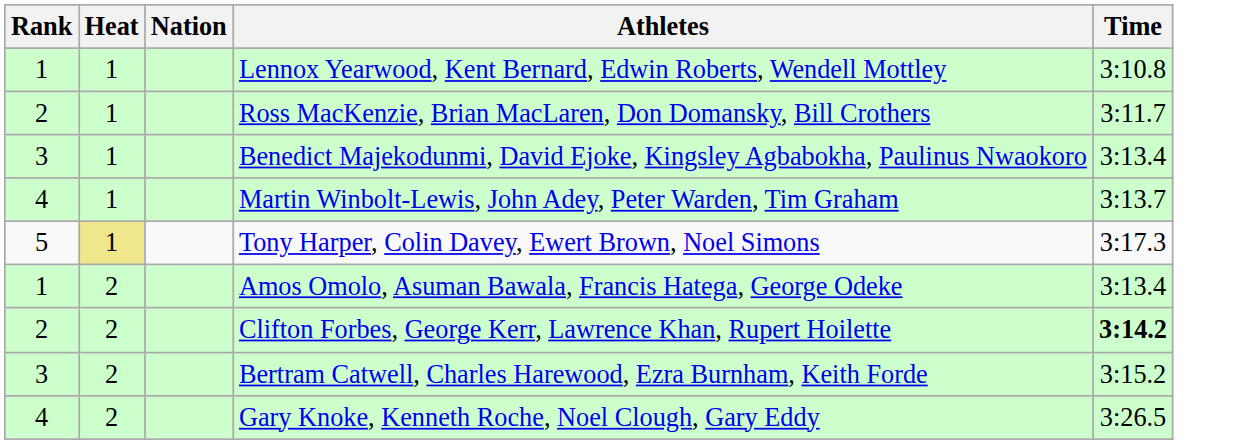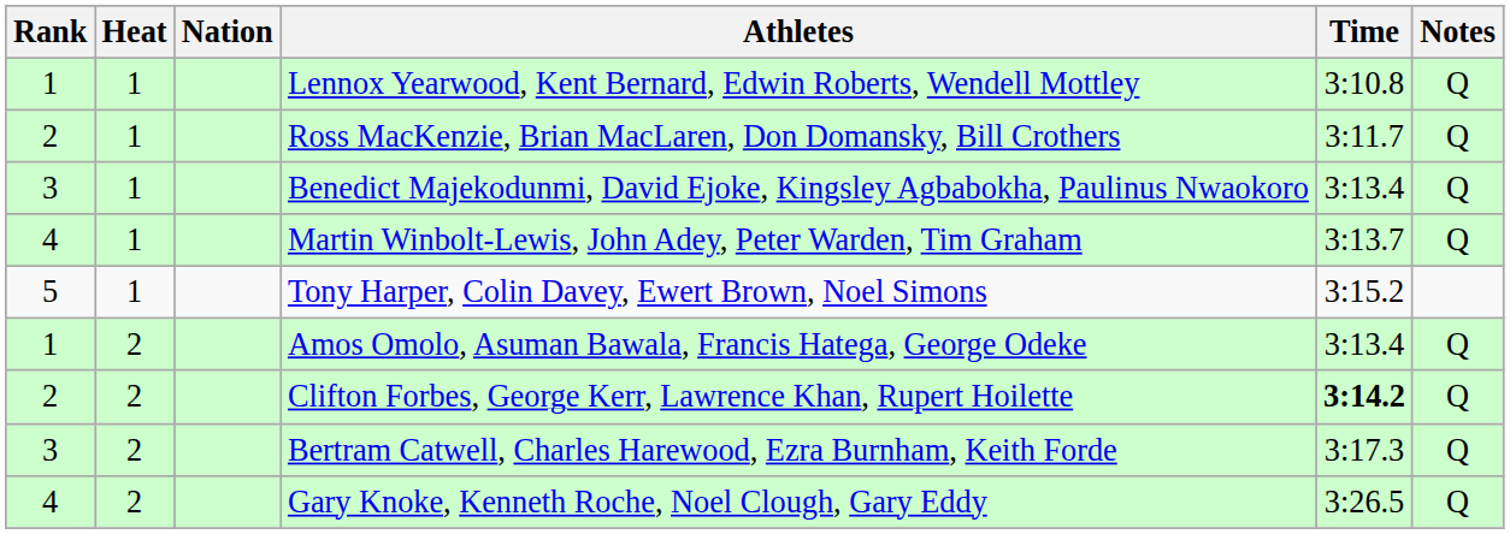 <table class="wikitable sortable" style="text-align:center;font-size:95%">
 <tr>
 <th scope="col">Rank</th>
 <th scope="col">Heat</th>
 <th scope="col">Nation</th>
 <th scope="col">Athletes</th>
 <th scope="col">Time</th>
+<th>Notes</th>
 </tr>
 <tr bgcolor=ccffcc>
 <td>1</td>
 <td>1</td>
 <td align=left></td>
 <td align=left><a href='#'>Lennox Yearwood</a>, <a href='#'>Kent Bernard</a>, <a href='#'>Edwin Roberts</a>, <a href='#'>Wendell Mottley</a></td>
 <td>3:10.8</td>
+<td>Q</td>
 </tr>
 <tr bgcolor=ccffcc>
 <td>2</td>
 <td>1</td>
 <td align=left></td>
 <td align=left><a href='#'>Ross MacKenzie</a>, <a href='#'>Brian MacLaren</a>, <a href='#'>Don Domansky</a>, <a href='#'>Bill Crothers</a></td>
 <td>3:11.7</td>
+<td>Q</td>
 </tr>
 <tr bgcolor=ccffcc>
 <td>3</td>
 <td>1</td>
 <td align=left></td>
 <td align=left><a href='#'>Benedict Majekodunmi</a>, <a href='#'>David Ejoke</a>, <a href='#'>Kingsley Agbabokha</a>, <a href='#'>Paulinus Nwaokoro</a></td>
 <td>3:13.4</td>
+<td>Q</td>
 </tr>
 <tr bgcolor=ccffcc>
 <td>4</td>
 <td>1</td>
 <td align=left></td>
 <td align=left><a href='#'>Martin Winbolt-Lewis</a>, <a href='#'>John Adey</a>, <a href='#'>Peter Warden</a>, <a href='#'>Tim Graham</a></td>
 <td>3:13.7</td>
+<td>Q</td>
 </tr>
 <tr>
 <td>5</td>
-<td style="background: khaki;">1</td>
+<td>1</td>
 <td align=left></td>
 <td align=left><a href='#'>Tony Harper</a>, <a href='#'>Colin Davey</a>, <a href='#'>Ewert Brown</a>, <a href='#'>Noel Simons</a></td>
-<td>3:17.3</td>
+<td>3:15.2</td>
+<td></td>
 </tr>
 <tr bgcolor=ccffcc>
 <td>1</td>
 <td>2</td>
 <td align=left></td>
 <td align=left><a href='#'>Amos Omolo</a>, <a href='#'>Asuman Bawala</a>, <a href='#'>Francis Hatega</a>, <a href='#'>George Odeke</a></td>
 <td>3:13.4</td>
+<td>Q</td>
 </tr>
 <tr bgcolor=ccffcc>
 <td>2</td>
 <td>2</td>
 <td align=left></td>
 <td align=left><a href='#'>Clifton Forbes</a>, <a href='#'>George Kerr</a>, <a href='#'>Lawrence Khan</a>, <a href='#'>Rupert Hoilette</a></td>
 <td><strong>3:14.2</strong></td>
+<td>Q</td>
 </tr>
 <tr bgcolor=ccffcc>
 <td>3</td>
 <td>2</td>
 <td align=left></td>
 <td align=left><a href='#'>Bertram Catwell</a>, <a href='#'>Charles Harewood</a>, <a href='#'>Ezra Burnham</a>, <a href='#'>Keith Forde</a></td>
-<td>3:15.2</td>
+<td>3:17.3</td>
+<td>Q</td>
 </tr>
 <tr bgcolor=ccffcc>
 <td>4</td>
 <td>2</td>
 <td align=left></td>
 <td align=left><a href='#'>Gary Knoke</a>, <a href='#'>Kenneth Roche</a>, <a href='#'>Noel Clough</a>, <a href='#'>Gary Eddy</a></td>
 <td>3:26.5</td>
+<td>Q</td>
 </tr>
 </table>
